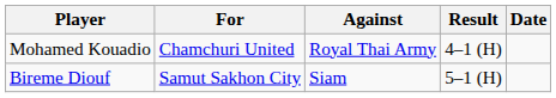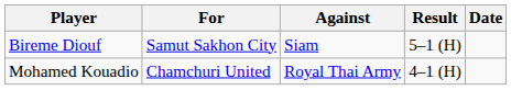 <table class="wikitable">
 <tr>
 <th>Player</th>
 <th>For</th>
 <th>Against</th>
 <th>Result</th>
 <th>Date</th>
 </tr>
 <tr>
+<td> <a href='#'>Bireme Diouf</a></td>
+<td><a href='#'>Samut Sakhon City</a></td>
+<td><a href='#'>Siam</a></td>
+<td>5–1 (H)</td>
+<td></td>
+</tr>
+<tr>
 <td> Mohamed Kouadio</td>
 <td><a href='#'>Chamchuri United</a></td>
 <td><a href='#'>Royal Thai Army</a></td>
 <td>4–1 (H)</td>
 <td></td>
 </tr>
-<tr>
-<td> <a href='#'>Bireme Diouf</a></td>
-<td><a href='#'>Samut Sakhon City</a></td>
-<td><a href='#'>Siam</a></td>
-<td>5–1 (H)</td>
-<td></td>
-</tr>
 </table>
